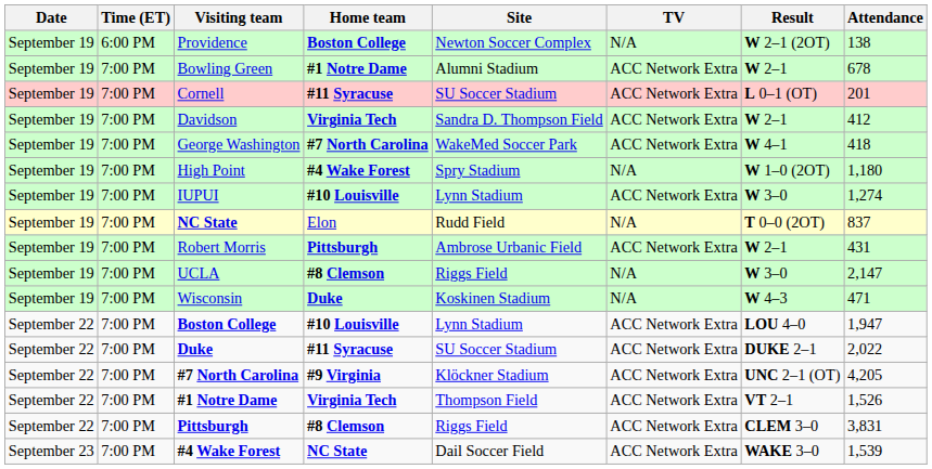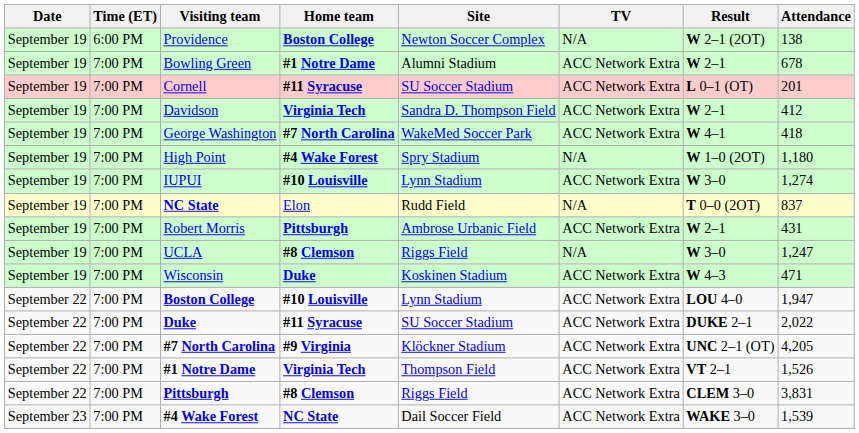 <table class="wikitable" style="font-size:95%;">
 <tr>
 <th>Date</th>
 <th>Time (ET)</th>
 <th>Visiting team</th>
 <th>Home team</th>
 <th>Site</th>
 <th>TV</th>
 <th>Result</th>
 <th>Attendance</th>
 </tr>
 <tr style="background:#cfc;">
 <td>September 19</td>
 <td>6:00 PM</td>
 <td><a href='#'>Providence</a></td>
 <td><strong><a href='#'>Boston College</a></strong></td>
 <td><a href='#'>Newton Soccer Complex</a></td>
 <td>N/A</td>
 <td><strong>W</strong> 2–1 (2OT)</td>
 <td>138</td>
 </tr>
 <tr style="background:#cfc;">
 <td>September 19</td>
 <td>7:00 PM</td>
 <td><a href='#'>Bowling Green</a></td>
 <td><strong>#1 <a href='#'>Notre Dame</a></strong></td>
 <td>Alumni Stadium</td>
 <td>ACC Network Extra</td>
 <td><strong>W</strong> 2–1</td>
 <td>678</td>
 </tr>
 <tr style="background:#fcc;">
 <td>September 19</td>
 <td>7:00 PM</td>
 <td><a href='#'>Cornell</a></td>
 <td><strong>#11 <a href='#'>Syracuse</a></strong></td>
 <td><a href='#'>SU Soccer Stadium</a></td>
 <td>ACC Network Extra</td>
 <td><strong>L</strong> 0–1 (OT)</td>
 <td>201</td>
 </tr>
 <tr style="background:#cfc;">
 <td>September 19</td>
 <td>7:00 PM</td>
 <td><a href='#'>Davidson</a></td>
 <td><strong><a href='#'>Virginia Tech</a></strong></td>
 <td><a href='#'>Sandra D. Thompson Field</a></td>
 <td>ACC Network Extra</td>
 <td><strong>W</strong> 2–1</td>
 <td>412</td>
 </tr>
 <tr style="background:#cfc;">
 <td>September 19</td>
 <td>7:00 PM</td>
 <td><a href='#'>George Washington</a></td>
 <td><strong>#7 <a href='#'>North Carolina</a></strong></td>
 <td><a href='#'>WakeMed Soccer Park</a></td>
 <td>ACC Network Extra</td>
 <td><strong>W</strong> 4–1</td>
 <td>418</td>
 </tr>
 <tr style="background:#cfc;">
 <td>September 19</td>
 <td>7:00 PM</td>
 <td><a href='#'>High Point</a></td>
 <td><strong>#4 <a href='#'>Wake Forest</a></strong></td>
 <td><a href='#'>Spry Stadium</a></td>
 <td>N/A</td>
 <td><strong>W</strong> 1–0 (2OT)</td>
 <td>1,180</td>
 </tr>
 <tr style="background:#cfc;">
 <td>September 19</td>
 <td>7:00 PM</td>
 <td><a href='#'>IUPUI</a></td>
 <td><strong>#10 <a href='#'>Louisville</a></strong></td>
 <td><a href='#'>Lynn Stadium</a></td>
 <td>ACC Network Extra</td>
 <td><strong>W</strong> 3–0</td>
 <td>1,274</td>
 </tr>
 <tr style="background:#ffc;">
 <td>September 19</td>
 <td>7:00 PM</td>
 <td><strong><a href='#'>NC State</a></strong></td>
 <td><a href='#'>Elon</a></td>
 <td>Rudd Field</td>
 <td>N/A</td>
 <td><strong>T</strong> 0–0 (2OT)</td>
 <td>837</td>
 </tr>
 <tr style="background:#cfc;">
 <td>September 19</td>
 <td>7:00 PM</td>
 <td><a href='#'>Robert Morris</a></td>
 <td><strong><a href='#'>Pittsburgh</a></strong></td>
 <td><a href='#'>Ambrose Urbanic Field</a></td>
 <td>ACC Network Extra</td>
 <td><strong>W</strong> 2–1</td>
 <td>431</td>
 </tr>
 <tr style="background:#cfc;">
 <td>September 19</td>
 <td>7:00 PM</td>
 <td><a href='#'>UCLA</a></td>
 <td><strong>#8 <a href='#'>Clemson</a></strong></td>
 <td><a href='#'>Riggs Field</a></td>
 <td>N/A</td>
 <td><strong>W</strong> 3–0</td>
-<td>2,147</td>
+<td>1,247</td>
 </tr>
 <tr style="background:#cfc;">
 <td>September 19</td>
 <td>7:00 PM</td>
 <td><a href='#'>Wisconsin</a></td>
 <td><strong><a href='#'>Duke</a></strong></td>
 <td><a href='#'>Koskinen Stadium</a></td>
-<td>N/A</td>
+<td>ACC Network Extra</td>
 <td><strong>W</strong> 4–3</td>
 <td>471</td>
 </tr>
 <tr>
 <td>September 22</td>
 <td>7:00 PM</td>
 <td><strong><a href='#'>Boston College</a></strong></td>
 <td><strong>#10 <a href='#'>Louisville</a></strong></td>
 <td><a href='#'>Lynn Stadium</a></td>
 <td>ACC Network Extra</td>
 <td><strong>LOU</strong> 4–0</td>
 <td>1,947</td>
 </tr>
 <tr>
 <td>September 22</td>
 <td>7:00 PM</td>
 <td><strong><a href='#'>Duke</a></strong></td>
 <td><strong>#11 <a href='#'>Syracuse</a></strong></td>
 <td><a href='#'>SU Soccer Stadium</a></td>
 <td>ACC Network Extra</td>
 <td><strong>DUKE</strong> 2–1</td>
 <td>2,022</td>
 </tr>
 <tr>
 <td>September 22</td>
 <td>7:00 PM</td>
 <td><strong>#7 <a href='#'>North Carolina</a></strong></td>
 <td><strong>#9 <a href='#'>Virginia</a></strong></td>
 <td><a href='#'>Klöckner Stadium</a></td>
 <td>ACC Network Extra</td>
 <td><strong>UNC</strong> 2–1 (OT)</td>
 <td>4,205</td>
 </tr>
 <tr>
 <td>September 22</td>
 <td>7:00 PM</td>
 <td><strong>#1 <a href='#'>Notre Dame</a></strong></td>
 <td><strong><a href='#'>Virginia Tech</a></strong></td>
 <td><a href='#'>Thompson Field</a></td>
 <td>ACC Network Extra</td>
 <td><strong>VT</strong> 2–1</td>
 <td>1,526</td>
 </tr>
 <tr>
 <td>September 22</td>
 <td>7:00 PM</td>
 <td><strong><a href='#'>Pittsburgh</a></strong></td>
 <td><strong>#8 <a href='#'>Clemson</a></strong></td>
 <td><a href='#'>Riggs Field</a></td>
 <td>ACC Network Extra</td>
 <td><strong>CLEM</strong> 3–0</td>
 <td>3,831</td>
 </tr>
 <tr>
 <td>September 23</td>
 <td>7:00 PM</td>
 <td><strong>#4 <a href='#'>Wake Forest</a></strong></td>
 <td><strong><a href='#'>NC State</a></strong></td>
 <td>Dail Soccer Field</td>
 <td>ACC Network Extra</td>
 <td><strong>WAKE</strong> 3–0</td>
 <td>1,539</td>
 </tr>
 </table>
